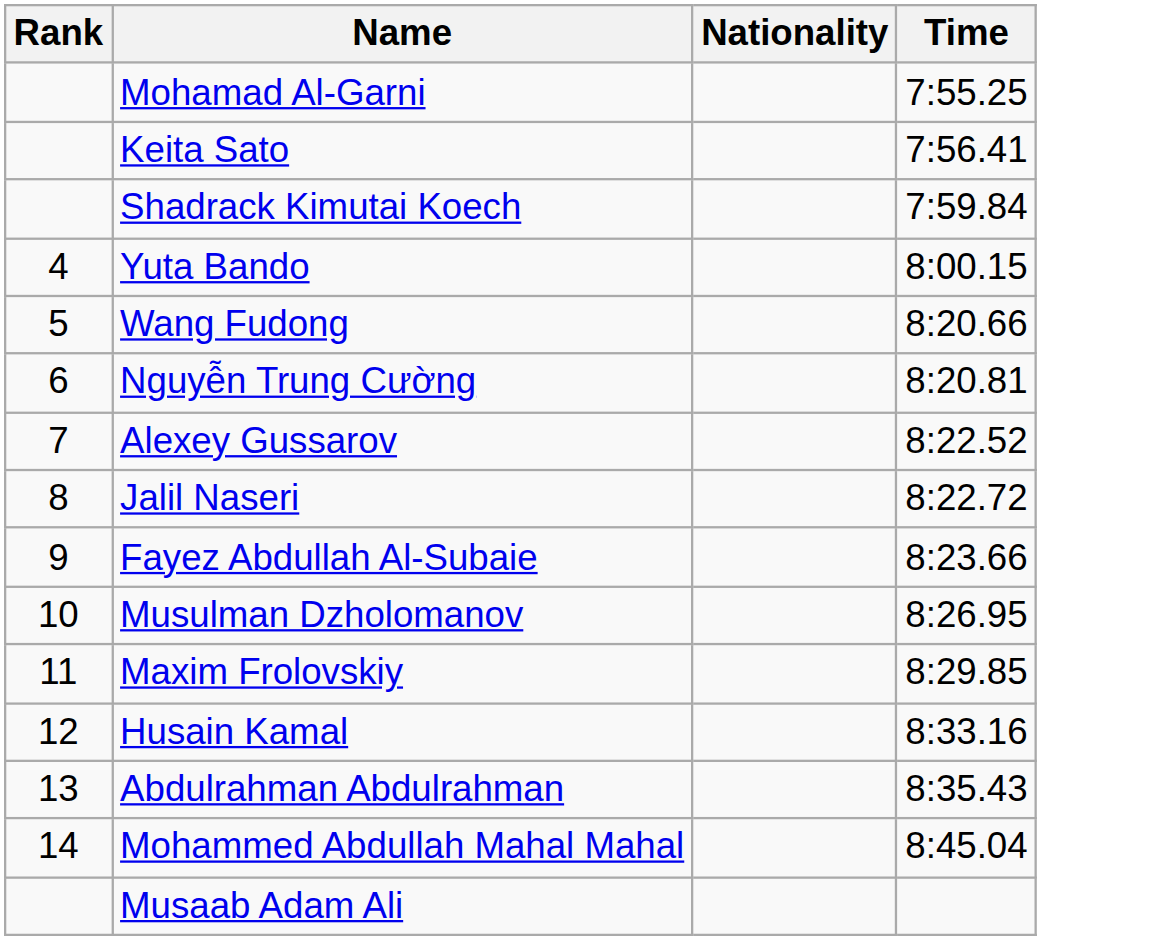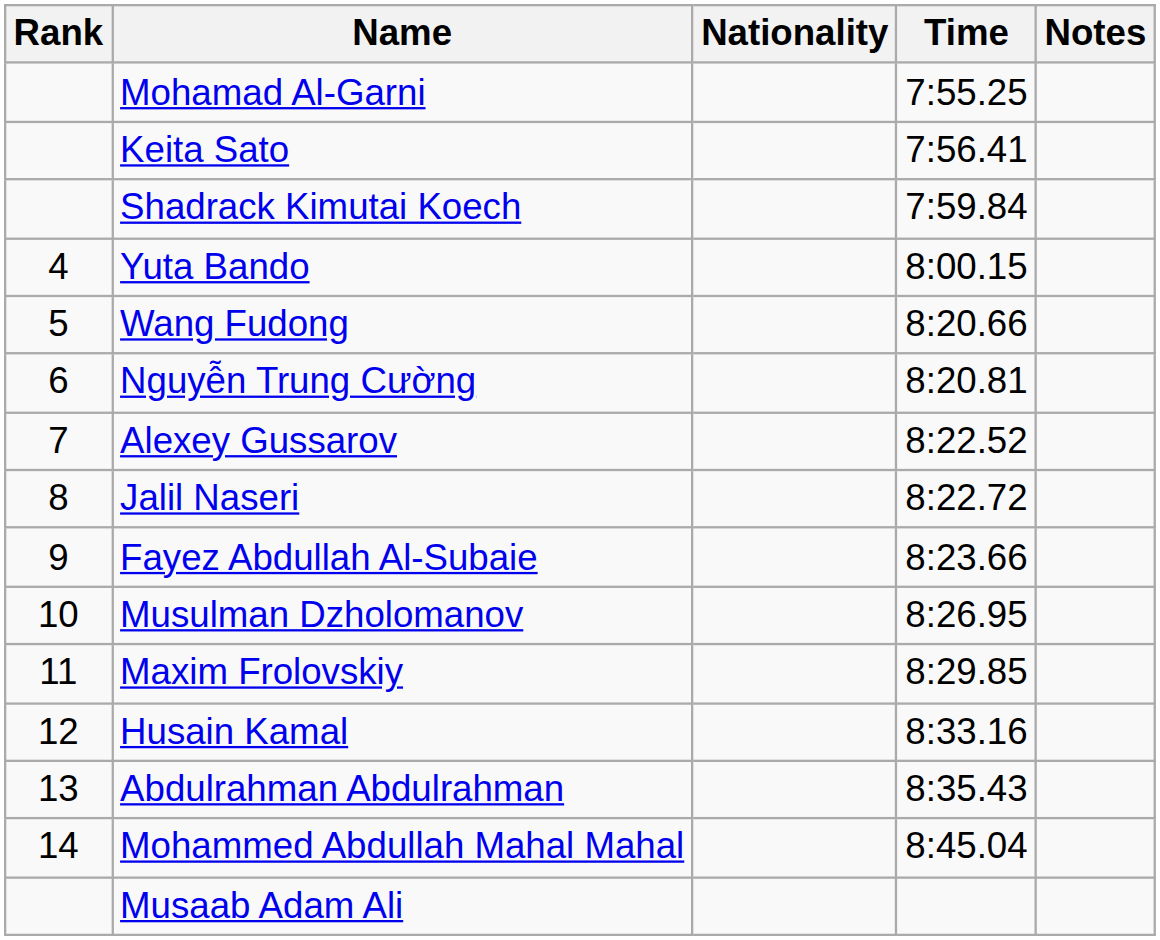 <table class="wikitable sortable" style="text-align:center">
 <tr>
 <th>Rank</th>
 <th>Name</th>
 <th>Nationality</th>
 <th>Time</th>
+<th>Notes</th>
 </tr>
 <tr>
 <td></td>
 <td align=left><a href='#'>Mohamad Al-Garni</a></td>
 <td align=left></td>
 <td>7:55.25</td>
+<td></td>
 </tr>
 <tr>
 <td></td>
 <td align=left><a href='#'>Keita Sato</a></td>
 <td align=left></td>
 <td>7:56.41</td>
+<td></td>
 </tr>
 <tr>
 <td></td>
 <td align=left><a href='#'>Shadrack Kimutai Koech</a></td>
 <td align=left></td>
 <td>7:59.84</td>
+<td></td>
 </tr>
 <tr>
 <td>4</td>
 <td align=left><a href='#'>Yuta Bando</a></td>
 <td align=left></td>
 <td>8:00.15</td>
+<td></td>
 </tr>
 <tr>
 <td>5</td>
 <td align=left><a href='#'>Wang Fudong</a></td>
 <td align=left></td>
 <td>8:20.66</td>
+<td></td>
 </tr>
 <tr>
 <td>6</td>
 <td align=left><a href='#'>Nguyễn Trung Cường</a></td>
 <td align=left></td>
 <td>8:20.81</td>
+<td></td>
 </tr>
 <tr>
 <td>7</td>
 <td align=left><a href='#'>Alexey Gussarov</a></td>
 <td align=left></td>
 <td>8:22.52</td>
+<td></td>
 </tr>
 <tr>
 <td>8</td>
 <td align=left><a href='#'>Jalil Naseri</a></td>
 <td align=left></td>
 <td>8:22.72</td>
+<td></td>
 </tr>
 <tr>
 <td>9</td>
 <td align=left><a href='#'>Fayez Abdullah Al-Subaie</a></td>
 <td align=left></td>
 <td>8:23.66</td>
+<td></td>
 </tr>
 <tr>
 <td>10</td>
 <td align=left><a href='#'>Musulman Dzholomanov</a></td>
 <td align=left></td>
 <td>8:26.95</td>
+<td></td>
 </tr>
 <tr>
 <td>11</td>
 <td align=left><a href='#'>Maxim Frolovskiy</a></td>
 <td align=left></td>
 <td>8:29.85</td>
+<td></td>
 </tr>
 <tr>
 <td>12</td>
 <td align=left><a href='#'>Husain Kamal</a></td>
 <td align=left></td>
 <td>8:33.16</td>
+<td></td>
 </tr>
 <tr>
 <td>13</td>
 <td align=left><a href='#'>Abdulrahman Abdulrahman</a></td>
 <td align=left></td>
 <td>8:35.43</td>
+<td></td>
 </tr>
 <tr>
 <td>14</td>
 <td align=left><a href='#'>Mohammed Abdullah Mahal Mahal</a></td>
 <td align=left></td>
 <td>8:45.04</td>
+<td></td>
 </tr>
 <tr>
 <td></td>
 <td align=left><a href='#'>Musaab Adam Ali</a></td>
 <td align=left></td>
 <td></td>
+<td></td>
 </tr>
 </table>
